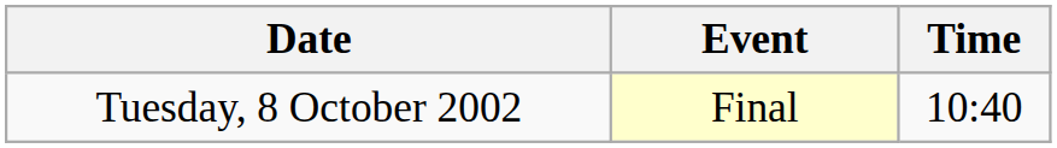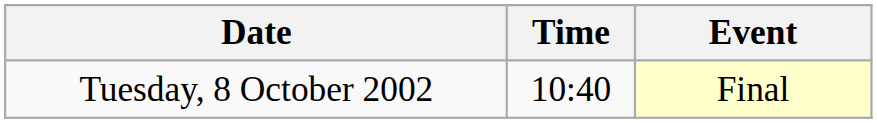 <table class = "wikitable" style="text-align:center;">
 <tr>
 <th width=220>Date</th>
+<th width=50>Time</th>
 <th width=100>Event</th>
-<th width=50>Time</th>
 </tr>
 <tr>
 <td>Tuesday, 8 October 2002</td>
+<td>10:40</td>
 <td bgcolor=ffffcc>Final</td>
-<td>10:40</td>
 </tr>
 </table>
